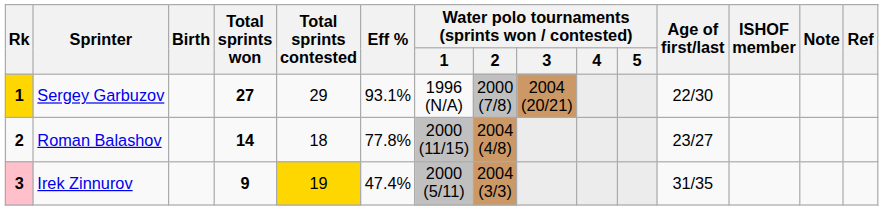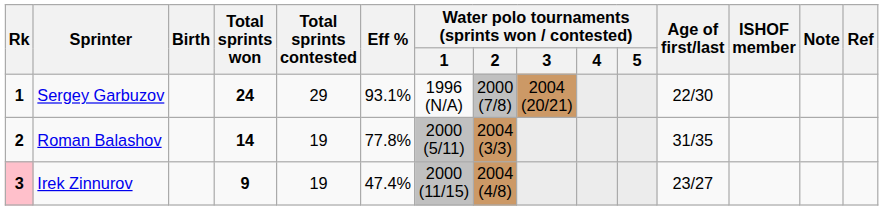 <table class="wikitable sortable" style="text-align: center; font-size: 85%; margin-left: 1em;">
 <tr>
 <th rowspan="2">Rk</th>
 <th rowspan="2">Sprinter</th>
 <th rowspan="2">Birth</th>
 <th rowspan="2">Total<br>sprints<br>won</th>
 <th rowspan="2">Total<br>sprints<br>contested</th>
 <th rowspan="2">Eff %</th>
 <th colspan="5">Water polo tournaments<br>(sprints won / contested)</th>
 <th rowspan="2">Age of<br>first/last</th>
 <th rowspan="2">ISHOF<br>member</th>
 <th rowspan="2">Note</th>
 <th rowspan="2" class="unsortable">Ref</th>
 </tr>
 <tr>
 <th>1</th>
 <th style="width: 2em;" class="unsortable">2</th>
 <th style="width: 2em;" class="unsortable">3</th>
 <th style="width: 2em;" class="unsortable">4</th>
 <th style="width: 2em;" class="unsortable">5</th>
 </tr>
 <tr>
-<td style="background: gold;"><strong>1</strong></td>
+<td><strong>1</strong></td>
 <td style="text-align: left;" data-sort-value="Garbuzov, Sergey"><a href='#'>Sergey Garbuzov</a></td>
 <td></td>
-<td><strong>27</strong></td>
+<td><strong>24</strong></td>
 <td>29</td>
 <td>93.1%</td>
 <td>1996<br>(N/A)</td>
 <td style="background-color: silver;">2000<br>(7/8)</td>
 <td style="background-color: #cc9966;">2004<br>(20/21)</td>
 <td style="background-color: #ececec;"></td>
 <td style="background-color: #ececec;"></td>
 <td>22/30</td>
 <td></td>
 <td style="text-align: left;"></td>
 <td></td>
 </tr>
 <tr>
 <td><strong>2</strong></td>
 <td style="text-align: left;" data-sort-value="Balashov, Roman"><a href='#'>Roman Balashov</a></td>
 <td></td>
 <td><strong>14</strong></td>
-<td>18</td>
+<td>19</td>
 <td>77.8%</td>
+<td style="background-color: silver;">2000<br>(5/11)</td>
+<td style="background-color: #cc9966;">2004<br>(3/3)</td>
+<td style="background-color: #ececec;"></td>
+<td style="background-color: #ececec;"></td>
+<td style="background-color: #ececec;"></td>
+<td>31/35</td>
+<td></td>
+<td style="text-align: left;"></td>
+<td></td>
+</tr>
+<tr>
+<td style="background: pink;"><strong>3</strong></td>
+<td style="text-align: left;" data-sort-value="Zinnurov, Irek"><a href='#'>Irek Zinnurov</a></td>
+<td></td>
+<td><strong>9</strong></td>
+<td>19</td>
+<td>47.4%</td>
 <td style="background-color: silver;">2000<br>(11/15)</td>
 <td style="background-color: #cc9966;">2004<br>(4/8)</td>
 <td style="background-color: #ececec;"></td>
 <td style="background-color: #ececec;"></td>
 <td style="background-color: #ececec;"></td>
 <td>23/27</td>
 <td></td>
 <td style="text-align: left;"></td>
 <td></td>
 </tr>
-<tr>
-<td style="background: pink;"><strong>3</strong></td>
-<td style="text-align: left;" data-sort-value="Zinnurov, Irek"><a href='#'>Irek Zinnurov</a></td>
-<td></td>
-<td><strong>9</strong></td>
-<td style="background: gold;">19</td>
-<td>47.4%</td>
-<td style="background-color: silver;">2000<br>(5/11)</td>
-<td style="background-color: #cc9966;">2004<br>(3/3)</td>
-<td style="background-color: #ececec;"></td>
-<td style="background-color: #ececec;"></td>
-<td style="background-color: #ececec;"></td>
-<td>31/35</td>
-<td></td>
-<td style="text-align: left;"></td>
-<td></td>
-</tr>
 </table>
